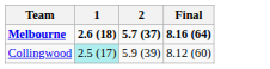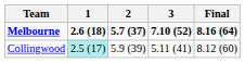 <table class="wikitable">
 <tr>
 <th>Team</th>
 <th>1</th>
 <th>2</th>
+<th>3</th>
 <th>Final</th>
 </tr>
 <tr>
 <td><strong><a href='#'>Melbourne</a></strong></td>
 <td><strong>2.6 (18)</strong></td>
 <td><strong>5.7 (37)</strong></td>
+<td><strong>7.10 (52)</strong></td>
 <td><strong>8.16 (64)</strong></td>
 </tr>
 <tr>
 <td><a href='#'>Collingwood</a></td>
 <td style="background: paleturquoise;">2.5 (17)</td>
 <td>5.9 (39)</td>
+<td>5.11 (41)</td>
 <td>8.12 (60)</td>
 </tr>
 </table>
